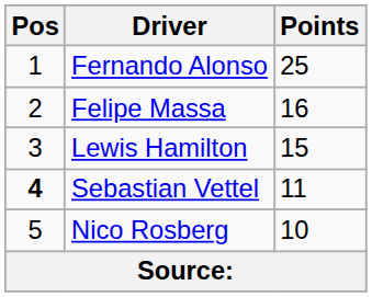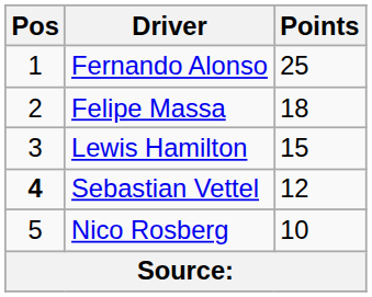 <table class="wikitable" style="font-size: 85%;">
 <tr>
 <th>Pos</th>
 <th>Driver</th>
 <th>Points</th>
 </tr>
 <tr>
 <td align="center">1</td>
 <td> <a href='#'>Fernando Alonso</a></td>
 <td align=left>25</td>
 </tr>
 <tr>
 <td align="center">2</td>
 <td> <a href='#'>Felipe Massa</a></td>
-<td align=left>16</td>
+<td align=left>18</td>
 </tr>
 <tr>
 <td align="center">3</td>
 <td> <a href='#'>Lewis Hamilton</a></td>
 <td align=left>15</td>
 </tr>
 <tr>
 <td align="center"><strong>4</strong></td>
 <td> <a href='#'>Sebastian Vettel</a></td>
-<td align=left>11</td>
+<td align=left>12</td>
 </tr>
 <tr>
 <td align="center">5</td>
 <td> <a href='#'>Nico Rosberg</a></td>
 <td align=left>10</td>
 </tr>
 <tr>
 <th colspan=4>Source: </th>
 </tr>
 </table>
